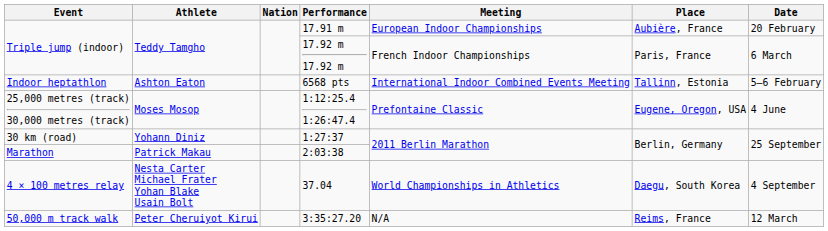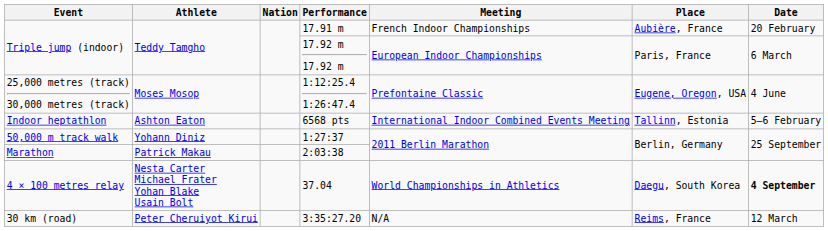 <table class="wikitable" border="1">
 <tr>
 <th>Event</th>
 <th>Athlete</th>
 <th>Nation</th>
 <th>Performance</th>
 <th>Meeting</th>
 <th>Place</th>
 <th>Date</th>
 </tr>
 <tr>
 <td rowspan=2><a href='#'>Triple jump</a> (indoor)</td>
 <td rowspan=2><a href='#'>Teddy Tamgho</a></td>
 <td rowspan=2></td>
 <td>17.91 m</td>
-<td><a href='#'>European Indoor Championships</a></td>
+<td>French Indoor Championships</td>
 <td> <a href='#'>Aubière</a>, France</td>
 <td>20 February</td>
 </tr>
 <tr>
 <td>17.92 m<hr>17.92 m</td>
-<td>French Indoor Championships</td>
+<td><a href='#'>European Indoor Championships</a></td>
 <td> Paris, France</td>
 <td>6 March</td>
+</tr>
+<tr>
+<td>25,000 metres (track)<hr> 30,000 metres (track)</td>
+<td><a href='#'>Moses Mosop</a></td>
+<td></td>
+<td>1:12:25.4<hr>1:26:47.4</td>
+<td><a href='#'>Prefontaine Classic</a></td>
+<td> <a href='#'>Eugene, Oregon</a>, USA</td>
+<td>4 June</td>
 </tr>
 <tr>
 <td><a href='#'>Indoor heptathlon</a></td>
 <td><a href='#'>Ashton Eaton</a></td>
 <td></td>
 <td>6568 pts</td>
 <td><a href='#'>International Indoor Combined Events Meeting</a></td>
 <td> <a href='#'>Tallinn</a>, Estonia</td>
 <td>5–6 February</td>
 </tr>
 <tr>
-<td>25,000 metres (track)<hr> 30,000 metres (track)</td>
-<td><a href='#'>Moses Mosop</a></td>
-<td></td>
-<td>1:12:25.4<hr>1:26:47.4</td>
-<td><a href='#'>Prefontaine Classic</a></td>
-<td> <a href='#'>Eugene, Oregon</a>, USA</td>
-<td>4 June</td>
-</tr>
-<tr>
-<td>30 km (road)</td>
+<td><a href='#'>50,000 m track walk</a></td>
 <td><a href='#'>Yohann Diniz</a></td>
 <td></td>
 <td>1:27:37</td>
 <td rowspan=2><a href='#'>2011 Berlin Marathon</a></td>
 <td rowspan=2> Berlin, Germany</td>
 <td rowspan=2>25 September</td>
 </tr>
 <tr>
 <td><a href='#'>Marathon</a></td>
 <td><a href='#'>Patrick Makau</a></td>
 <td></td>
 <td>2:03:38</td>
 </tr>
 <tr>
 <td><a href='#'>4 × 100 metres relay</a></td>
 <td><a href='#'>Nesta Carter</a><br><a href='#'>Michael Frater</a><br><a href='#'>Yohan Blake</a><br><a href='#'>Usain Bolt</a></td>
 <td></td>
 <td>37.04</td>
 <td><a href='#'>World Championships in Athletics</a></td>
 <td> <a href='#'>Daegu</a>, South Korea</td>
-<td>4 September</td>
+<td><strong>4 September</strong></td>
 </tr>
 <tr>
-<td><a href='#'>50,000 m track walk</a></td>
+<td>30 km (road)</td>
 <td><a href='#'>Peter Cheruiyot Kirui</a></td>
 <td></td>
 <td>3:35:27.20</td>
 <td>N/A</td>
 <td> <a href='#'>Reims</a>, France</td>
 <td>12 March</td>
 </tr>
 </table>
